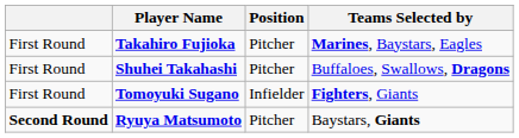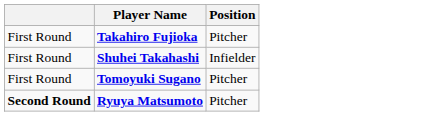 <table class="wikitable">
 <tr>
 <th></th>
 <th>Player Name</th>
 <th>Position</th>
-<th>Teams Selected by</th>
 </tr>
 <tr>
 <td>First Round</td>
 <td><strong><a href='#'>Takahiro Fujioka</a></strong></td>
 <td>Pitcher</td>
-<td><strong><a href='#'>Marines</a></strong>, <a href='#'>Baystars</a>, <a href='#'>Eagles</a></td>
 </tr>
 <tr>
 <td>First Round</td>
 <td><strong><a href='#'>Shuhei Takahashi</a></strong></td>
-<td>Pitcher</td>
-<td><a href='#'>Buffaloes</a>, <a href='#'>Swallows</a>, <strong><a href='#'>Dragons</a></strong></td>
+<td>Infielder</td>
 </tr>
 <tr>
 <td>First Round</td>
 <td><strong><a href='#'>Tomoyuki Sugano</a></strong></td>
-<td>Infielder</td>
-<td><strong><a href='#'>Fighters</a></strong>, <a href='#'>Giants</a></td>
+<td>Pitcher</td>
 </tr>
 <tr>
 <td><strong>Second Round</strong></td>
 <td><strong><a href='#'>Ryuya Matsumoto</a></strong></td>
 <td>Pitcher</td>
-<td>Baystars, <strong>Giants</strong></td>
 </tr>
 </table>
